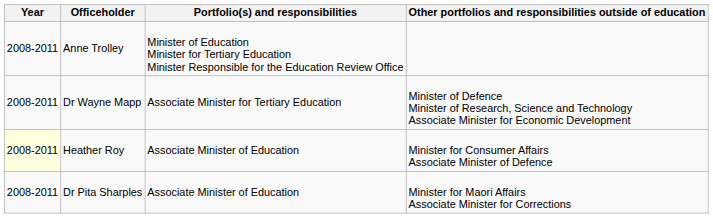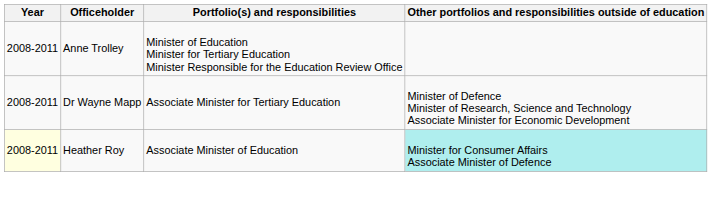 <table class="wikitable">
 <tr>
 <th>Year</th>
 <th>Officeholder</th>
 <th>Portfolio(s) and responsibilities</th>
 <th>Other portfolios and responsibilities outside of education</th>
 </tr>
 <tr>
 <td>2008-2011</td>
 <td>Anne Trolley</td>
 <td><br>Minister of Education<br>Minister for Tertiary Education<br>Minister Responsible for the Education Review Office</td>
 </tr>
 <tr>
 <td>2008-2011</td>
 <td>Dr Wayne Mapp</td>
 <td>Associate Minister for Tertiary Education</td>
 <td><br>Minister of Defence<br>Minister of Research, Science and Technology<br>Associate Minister for Economic Development</td>
 </tr>
 <tr>
 <td style="background: lightyellow;">2008-2011</td>
 <td>Heather Roy</td>
 <td>Associate Minister of Education</td>
-<td><br>Minister for Consumer Affairs<br>Associate Minister of Defence</td>
-</tr>
-<tr>
-<td>2008-2011</td>
-<td>Dr Pita Sharples</td>
-<td>Associate Minister of Education</td>
-<td><br>Minister for Maori Affairs<br>Associate Minister for Corrections </td>
+<td style="background: paleturquoise;"><br>Minister for Consumer Affairs<br>Associate Minister of Defence</td>
 </tr>
 </table>
